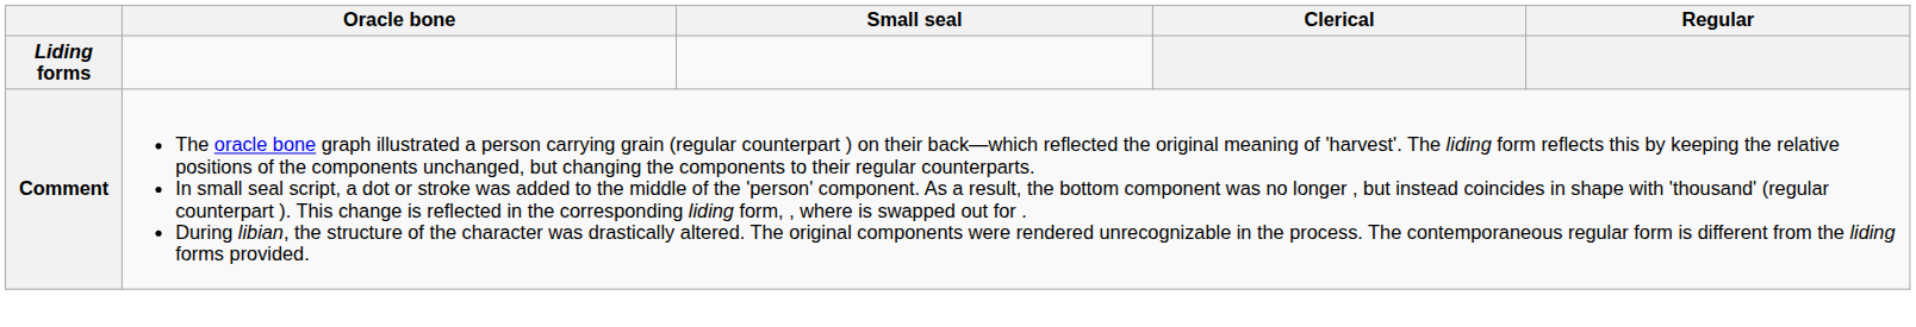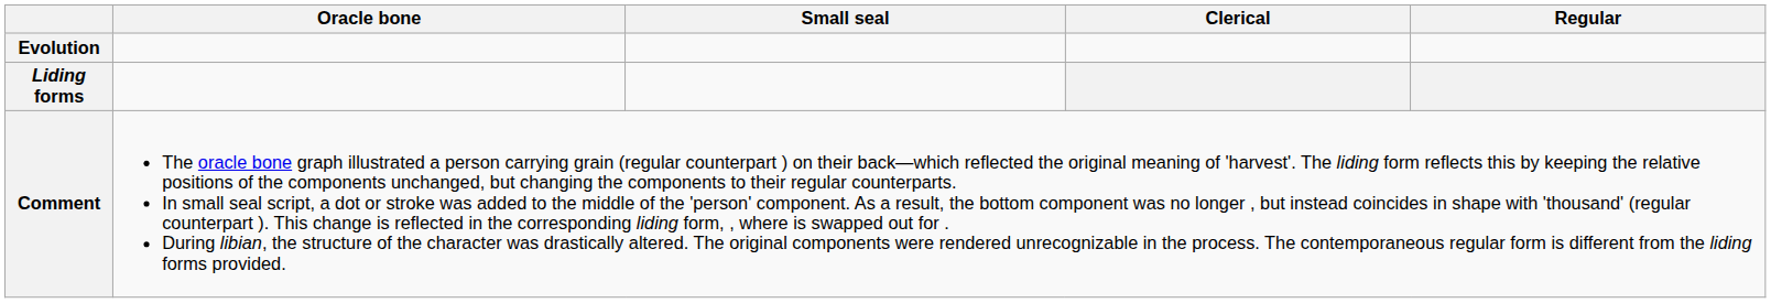 <table class="wikitable">
 <tr>
 <th></th>
 <th scope="col">Oracle bone</th>
 <th scope="col">Small seal</th>
 <th scope="col">Clerical</th>
 <th scope="col">Regular</th>
+</tr>
+<tr>
+<th>Evolution</th>
+<td></td>
+<td></td>
+<td></td>
+<td></td>
 </tr>
 <tr>
 <th><em>Liding</em> forms</th>
 <td></td>
 <td></td>
 <th></th>
 <th></th>
 </tr>
 <tr>
 <th>Comment</th>
 <td colspan="4"><br><ul><li>The <a href='#'>oracle bone</a> graph  illustrated a person carrying grain  (regular counterpart ) on their back—which reflected the original meaning of 'harvest'. The <em>liding</em> form  reflects this by keeping the relative positions of the components unchanged, but changing the components to their regular counterparts.</li><li>In small seal script, a dot or stroke was added to the middle of the 'person' component. As a result, the bottom component was no longer , but instead coincides in shape with  'thousand' (regular counterpart ). This change is reflected in the corresponding <em>liding</em> form, , where  is swapped out for .</li><li>During <em>libian</em>, the structure of the character was drastically altered. The original components were rendered unrecognizable in the process. The contemporaneous regular form  is different from the <em>liding</em> forms provided.</li></ul></td>
 </tr>
 </table>
